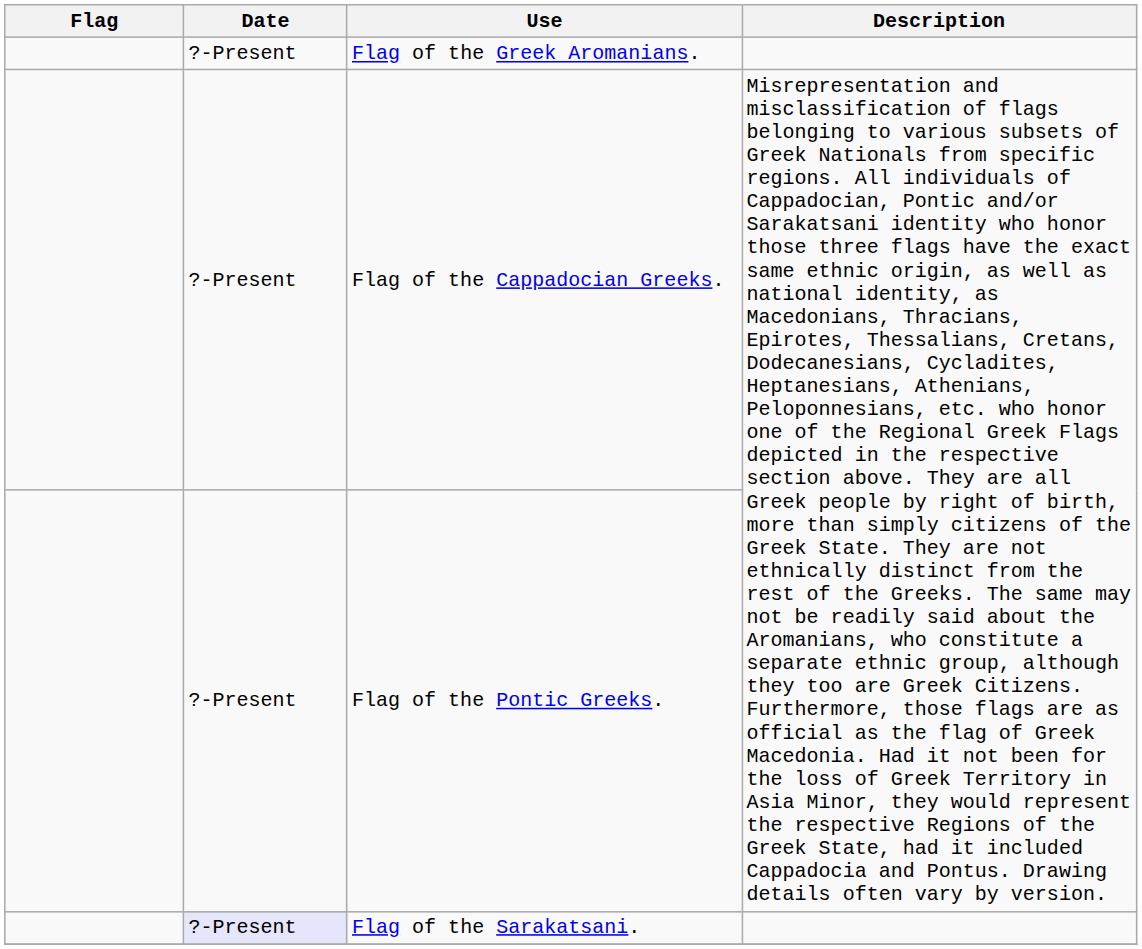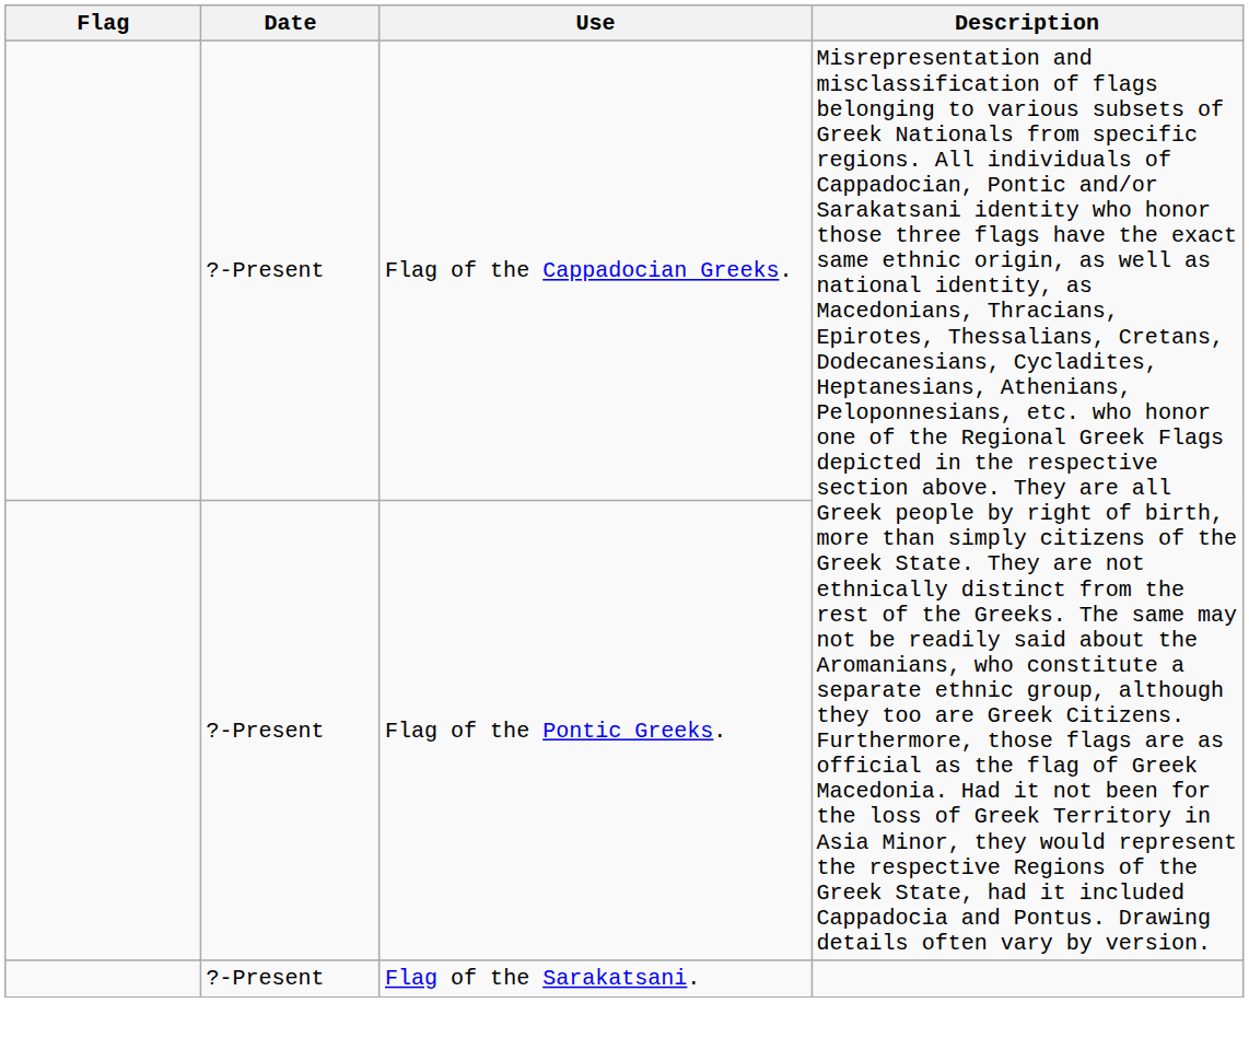 <table class="wikitable">
 <tr>
 <th style="width:110px;">Flag</th>
 <th style="width:100px;">Date</th>
 <th style="width:250px;">Use</th>
 <th style="width:250px;">Description</th>
-</tr>
-<tr>
-<td></td>
-<td>?-Present</td>
-<td><a href='#'>Flag</a> of the <a href='#'>Greek Aromanians</a>.</td>
-<td></td>
 </tr>
 <tr>
 <td></td>
 <td>?-Present</td>
 <td>Flag of the <a href='#'>Cappadocian Greeks</a>.</td>
 <td rowspan="2">Misrepresentation and misclassification of flags belonging to various subsets of Greek Nationals from specific regions.  All individuals of Cappadocian, Pontic and/or Sarakatsani identity who honor those three flags have the exact same ethnic origin, as well as national identity, as Macedonians, Thracians, Epirotes, Thessalians, Cretans, Dodecanesians, Cycladites, Heptanesians, Athenians, Peloponnesians, etc. who honor one of the Regional Greek Flags depicted in the respective section above.  They are all Greek people by right of birth, more than simply citizens of the Greek State.  They are not ethnically distinct from the rest of the Greeks.  The same may not be readily said about the Aromanians, who constitute a separate ethnic group, although they too are Greek Citizens.  Furthermore, those flags are as official as the flag of Greek Macedonia.  Had it not been for the loss of Greek Territory in Asia Minor, they would represent the respective Regions of the Greek State, had it included Cappadocia and Pontus.  Drawing details often vary by version.</td>
 </tr>
 <tr>
 <td></td>
 <td>?-Present</td>
 <td>Flag of the <a href='#'>Pontic Greeks</a>.</td>
 </tr>
 <tr>
 <td></td>
-<td style="background: lavender;">?-Present</td>
+<td>?-Present</td>
 <td><a href='#'>Flag</a> of the <a href='#'>Sarakatsani</a>.</td>
 <td></td>
 </tr>
 <tr>
 </tr>
 </table>
